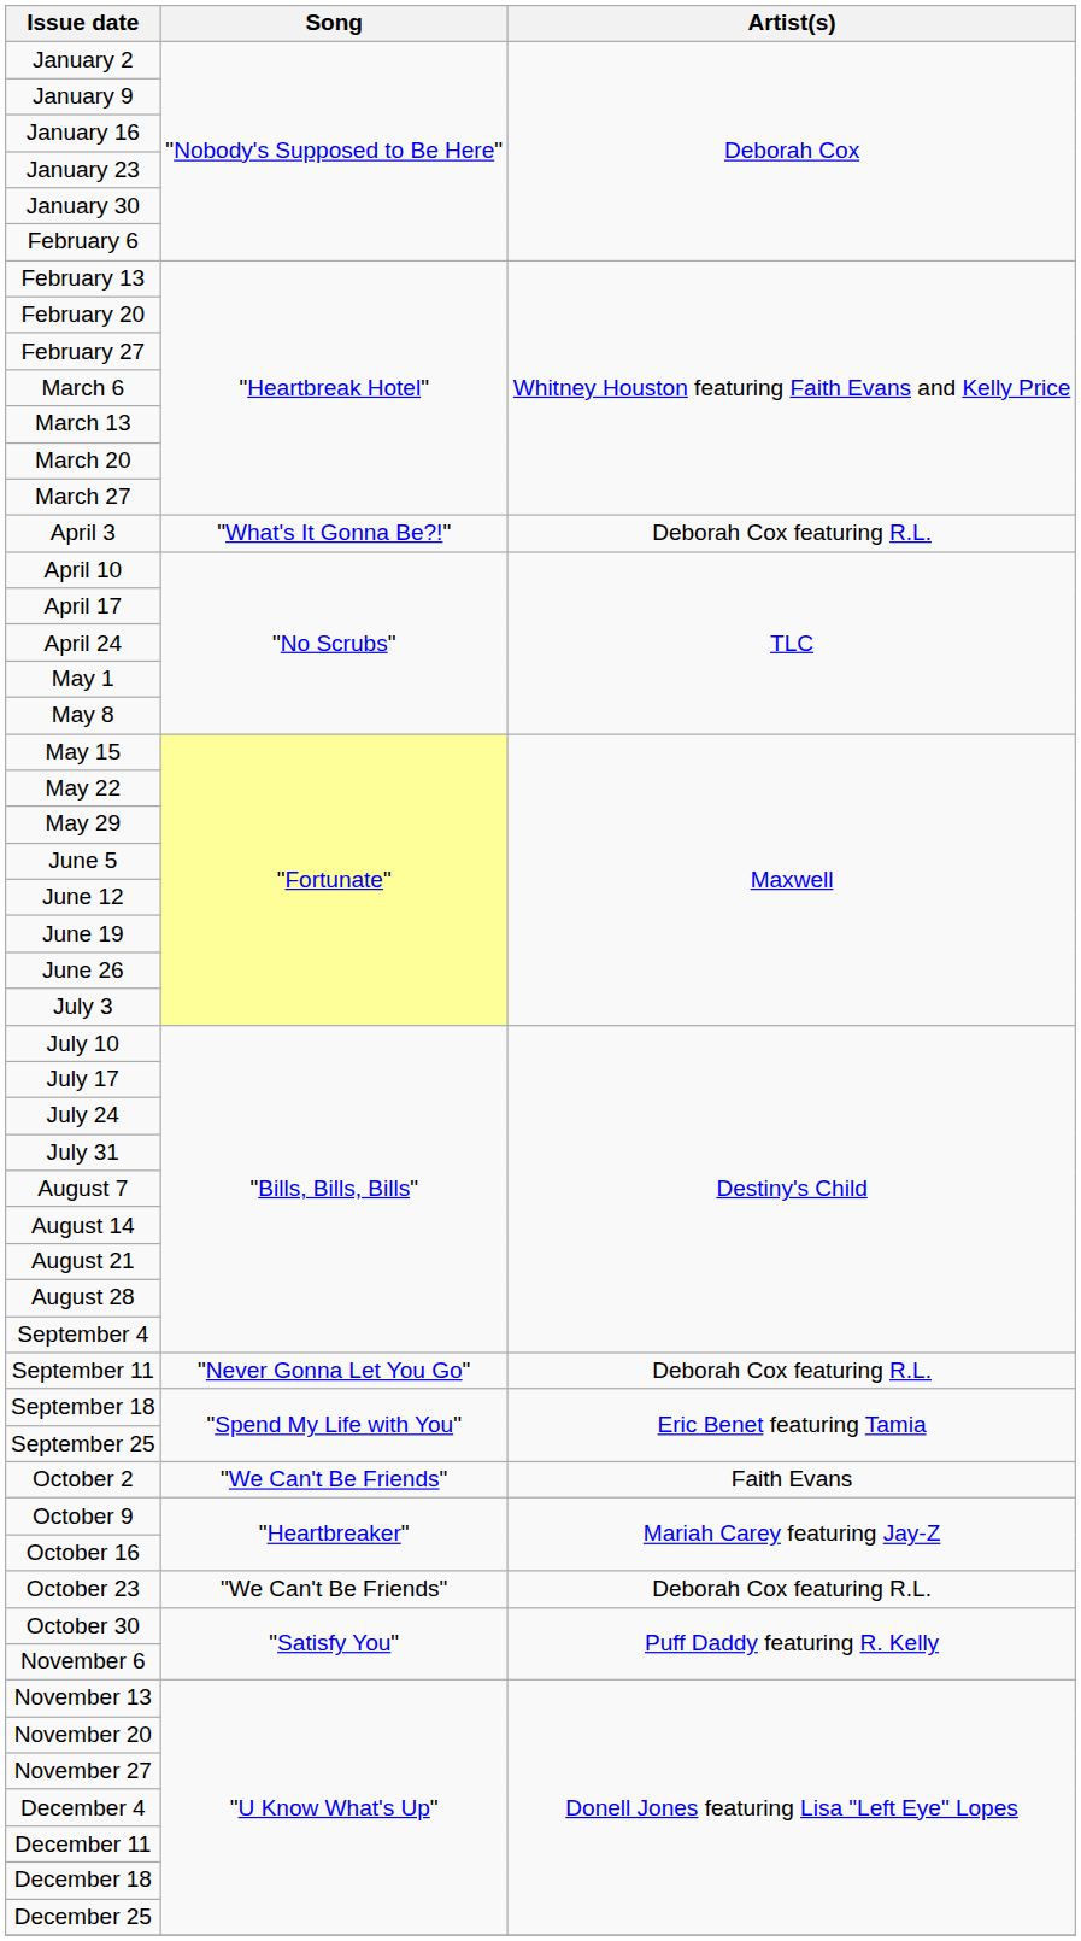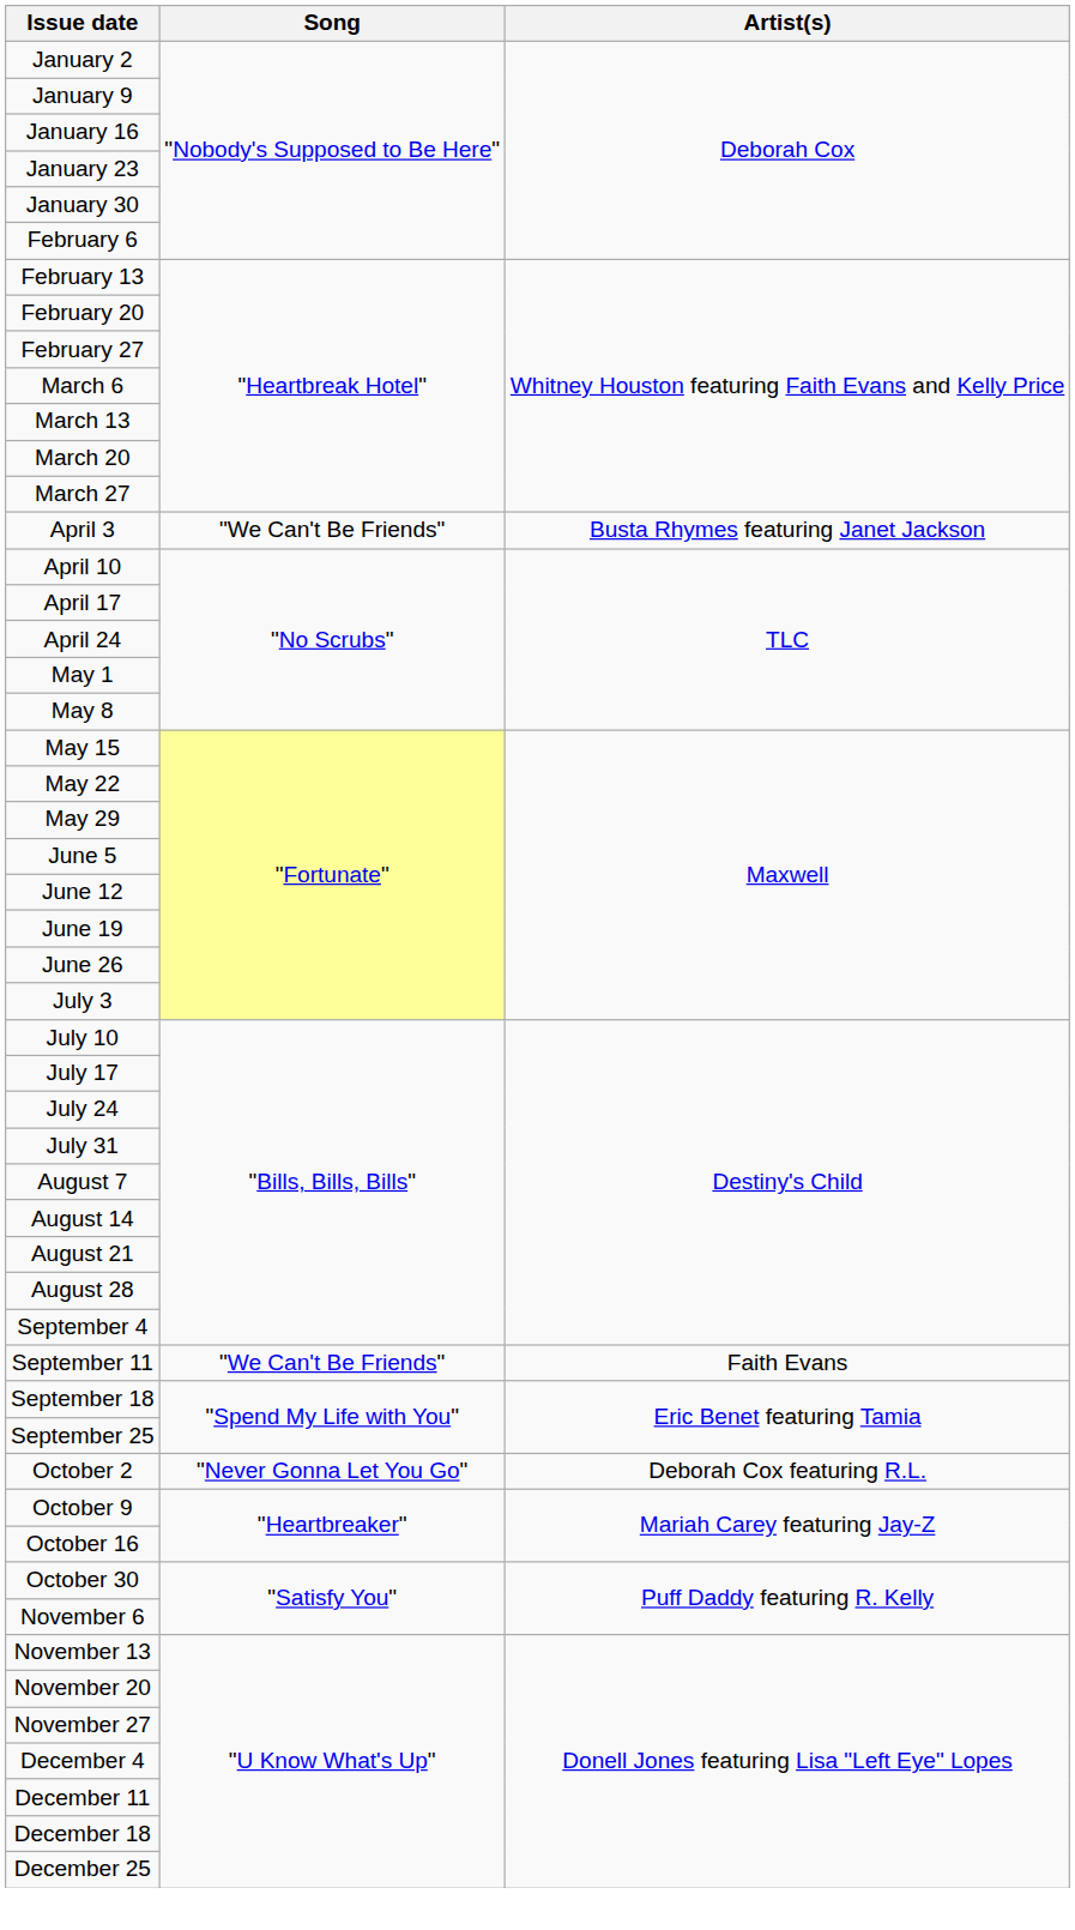 <table class="wikitable plainrowheaders" style="text-align: center">
 <tr>
 <th>Issue date</th>
 <th>Song</th>
 <th>Artist(s)</th>
 </tr>
 <tr>
 <td>January 2</td>
 <td rowspan="6">"<a href='#'>Nobody's Supposed to Be Here</a>"</td>
 <td rowspan="6"><a href='#'>Deborah Cox</a></td>
 </tr>
 <tr>
 <td>January 9</td>
 </tr>
 <tr>
 <td>January 16</td>
 </tr>
 <tr>
 <td>January 23</td>
 </tr>
 <tr>
 <td>January 30</td>
 </tr>
 <tr>
 <td>February 6</td>
 </tr>
 <tr>
 <td>February 13</td>
 <td rowspan="7">"<a href='#'>Heartbreak Hotel</a>"</td>
 <td rowspan="7"><a href='#'>Whitney Houston</a> featuring <a href='#'>Faith Evans</a> and <a href='#'>Kelly Price</a></td>
 </tr>
 <tr>
 <td>February 20</td>
 </tr>
 <tr>
 <td>February 27</td>
 </tr>
 <tr>
 <td>March 6</td>
 </tr>
 <tr>
 <td>March 13</td>
 </tr>
 <tr>
 <td>March 20</td>
 </tr>
 <tr>
 <td>March 27</td>
 </tr>
 <tr>
 <td>April 3</td>
-<td>"<a href='#'>What's It Gonna Be?!</a>"</td>
-<td>Deborah Cox featuring <a href='#'>R.L.</a></td>
+<td>"We Can't Be Friends"</td>
+<td><a href='#'>Busta Rhymes</a> featuring <a href='#'>Janet Jackson</a></td>
 </tr>
 <tr>
 <td>April 10</td>
 <td rowspan="5">"<a href='#'>No Scrubs</a>"</td>
 <td rowspan="5"><a href='#'>TLC</a></td>
 </tr>
 <tr>
 <td>April 17</td>
 </tr>
 <tr>
 <td>April 24</td>
 </tr>
 <tr>
 <td>May 1</td>
 </tr>
 <tr>
 <td>May 8</td>
 </tr>
 <tr>
 <td>May 15</td>
 <td bgcolor=#FFFF99 rowspan="8">"<a href='#'>Fortunate</a>" </td>
 <td rowspan="8"><a href='#'>Maxwell</a></td>
 </tr>
 <tr>
 <td>May 22</td>
 </tr>
 <tr>
 <td>May 29</td>
 </tr>
 <tr>
 <td>June 5</td>
 </tr>
 <tr>
 <td>June 12</td>
 </tr>
 <tr>
 <td>June 19</td>
 </tr>
 <tr>
 <td>June 26</td>
 </tr>
 <tr>
 <td>July 3</td>
 </tr>
 <tr>
 <td>July 10</td>
 <td rowspan="9">"<a href='#'>Bills, Bills, Bills</a>"</td>
 <td rowspan="9"><a href='#'>Destiny's Child</a></td>
 </tr>
 <tr>
 <td>July 17</td>
 </tr>
 <tr>
 <td>July 24</td>
 </tr>
 <tr>
 <td>July 31</td>
 </tr>
 <tr>
 <td>August 7</td>
 </tr>
 <tr>
 <td>August 14</td>
 </tr>
 <tr>
 <td>August 21</td>
 </tr>
 <tr>
 <td>August 28</td>
 </tr>
 <tr>
 <td>September 4</td>
 </tr>
 <tr>
 <td>September 11</td>
-<td>"<a href='#'>Never Gonna Let You Go</a>"</td>
-<td>Deborah Cox featuring <a href='#'>R.L.</a></td>
+<td>"<a href='#'>We Can't Be Friends</a>"</td>
+<td>Faith Evans</td>
 </tr>
 <tr>
 <td>September 18</td>
 <td rowspan="2">"<a href='#'>Spend My Life with You</a>"</td>
 <td rowspan="2"><a href='#'>Eric Benet</a> featuring <a href='#'>Tamia</a></td>
 </tr>
 <tr>
 <td>September 25</td>
 </tr>
 <tr>
 <td>October 2</td>
-<td>"<a href='#'>We Can't Be Friends</a>"</td>
-<td>Faith Evans</td>
+<td>"<a href='#'>Never Gonna Let You Go</a>"</td>
+<td>Deborah Cox featuring <a href='#'>R.L.</a></td>
 </tr>
 <tr>
 <td>October 9</td>
 <td rowspan="2">"<a href='#'>Heartbreaker</a>"</td>
 <td rowspan="2"><a href='#'>Mariah Carey</a> featuring <a href='#'>Jay-Z</a></td>
 </tr>
 <tr>
 <td>October 16</td>
-</tr>
-<tr>
-<td>October 23</td>
-<td>"We Can't Be Friends"</td>
-<td>Deborah Cox featuring R.L.</td>
 </tr>
 <tr>
 <td>October 30</td>
 <td rowspan="2">"<a href='#'>Satisfy You</a>"</td>
 <td rowspan="2"><a href='#'>Puff Daddy</a> featuring <a href='#'>R. Kelly</a></td>
 </tr>
 <tr>
 <td>November 6</td>
 </tr>
 <tr>
 <td>November 13</td>
 <td rowspan="7">"<a href='#'>U Know What's Up</a>"</td>
 <td rowspan="7"><a href='#'>Donell Jones</a> featuring <a href='#'>Lisa "Left Eye" Lopes</a></td>
 </tr>
 <tr>
 <td>November 20</td>
 </tr>
 <tr>
 <td>November 27</td>
 </tr>
 <tr>
 <td>December 4</td>
 </tr>
 <tr>
 <td>December 11</td>
 </tr>
 <tr>
 <td>December 18</td>
 </tr>
 <tr>
 <td>December 25</td>
 </tr>
 <tr>
 </tr>
 </table>
